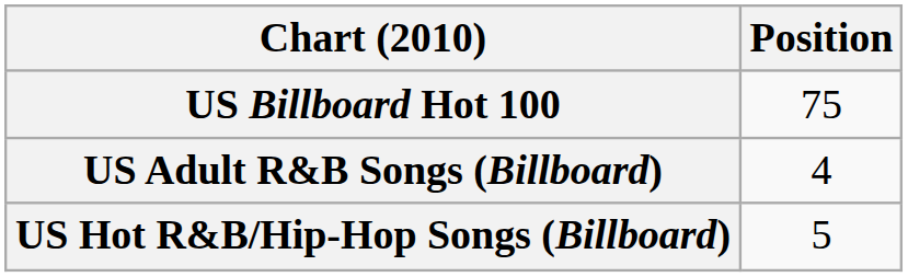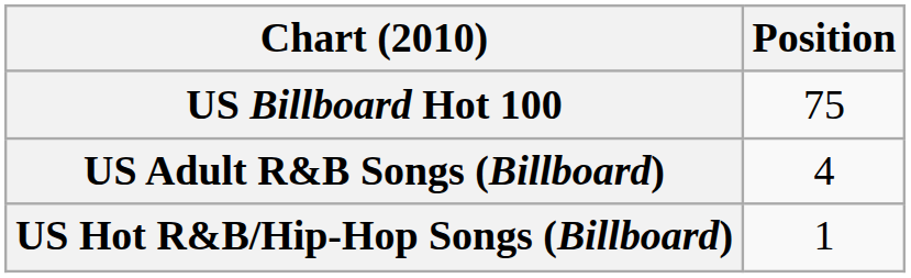 <table class="wikitable sortable plainrowheaders" style="text-align:center;">
 <tr>
 <th scope="col">Chart (2010)</th>
 <th scope="col">Position</th>
 </tr>
 <tr>
 <th scope="row">US <em>Billboard</em> Hot 100</th>
 <td>75</td>
 </tr>
 <tr>
 <th scope="row">US Adult R&B Songs (<em>Billboard</em>)</th>
 <td>4</td>
 </tr>
 <tr>
 <th scope="row">US Hot R&B/Hip-Hop Songs (<em>Billboard</em>)</th>
-<td>5</td>
+<td>1</td>
 </tr>
 </table>
